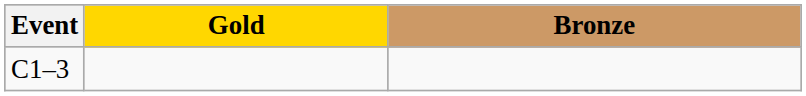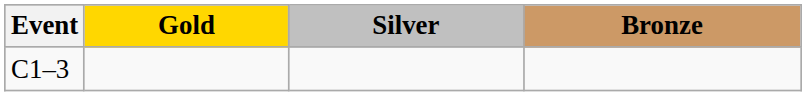 <table class=wikitable style="font-size:100%">
 <tr>
 <th rowspan="1" width="10%">Event</th>
 <th rowspan="1" style="background:gold;">Gold</th>
+<th colspan="1" style="background:silver;">Silver</th>
 <th colspan="1" style="background:#CC9966;">Bronze</th>
 </tr>
 <tr>
 <td>C1–3</td>
 <td></td>
 <td></td>
+<td></td>
 </tr>
 </table>
